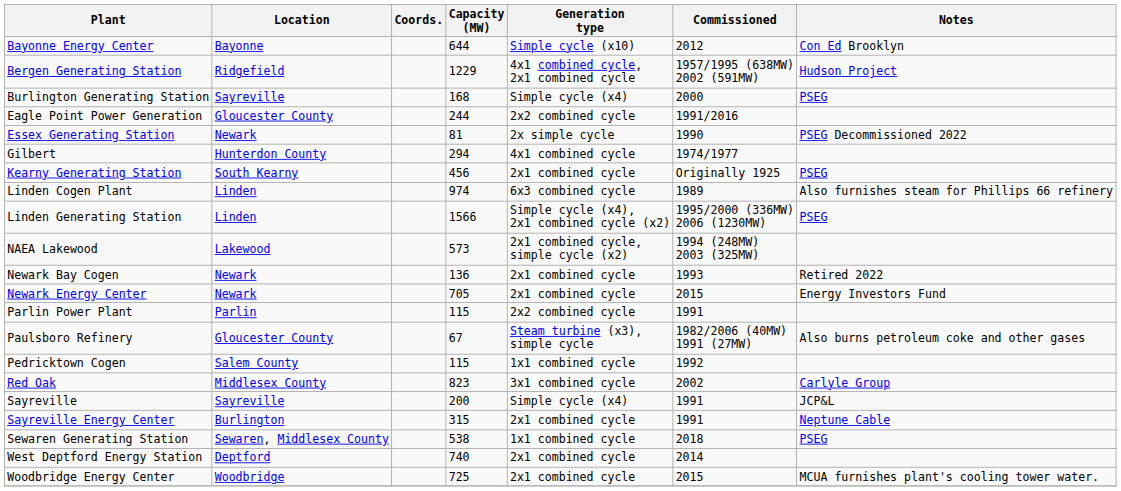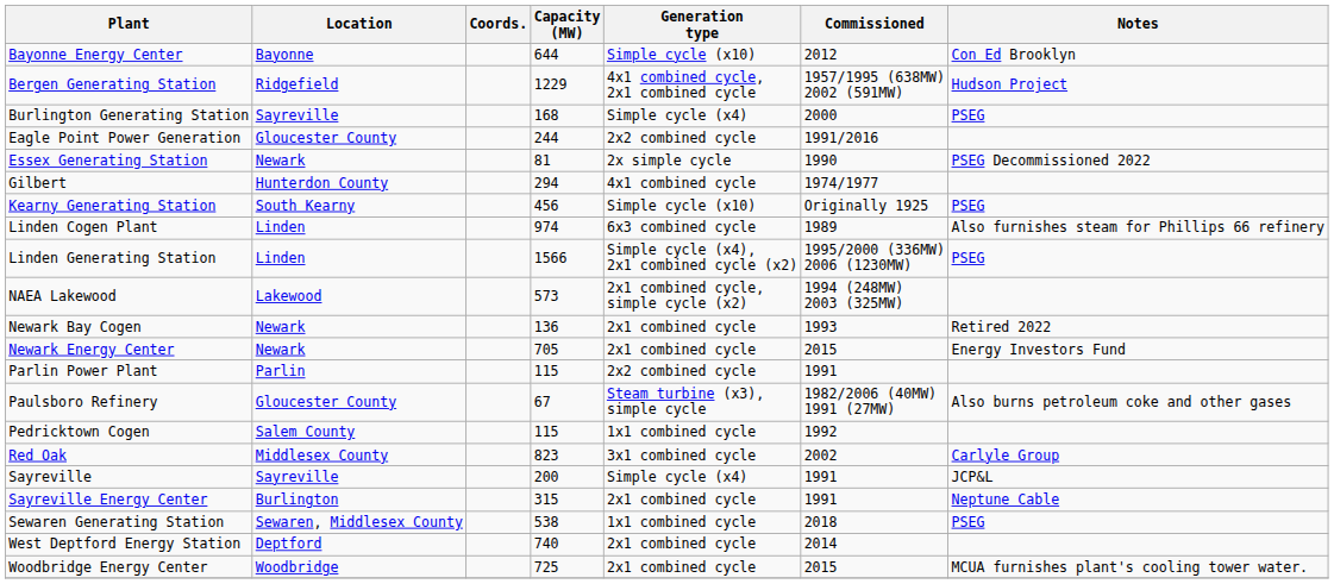 <table class="wikitable sortable">
 <tr>
 <th>Plant</th>
 <th>Location</th>
 <th>Coords.</th>
 <th>Capacity<br>(MW)</th>
 <th>Generation<br>type</th>
 <th>Commissioned</th>
 <th>Notes</th>
 </tr>
 <tr>
 <td><a href='#'>Bayonne Energy Center</a></td>
 <td><a href='#'>Bayonne</a></td>
 <td></td>
 <td>644</td>
 <td><a href='#'>Simple cycle</a> (x10)</td>
 <td>2012</td>
 <td><a href='#'>Con Ed</a> Brooklyn</td>
 </tr>
 <tr>
 <td><a href='#'>Bergen Generating Station</a></td>
 <td><a href='#'>Ridgefield</a></td>
 <td></td>
 <td>1229</td>
 <td>4x1 <a href='#'>combined cycle</a>,<br>2x1 combined cycle</td>
 <td>1957/1995 (638MW)<br>2002 (591MW)</td>
 <td><a href='#'>Hudson Project</a></td>
 </tr>
 <tr>
 <td>Burlington Generating Station</td>
 <td><a href='#'>Sayreville</a></td>
 <td></td>
 <td>168</td>
 <td>Simple cycle (x4)</td>
 <td>2000</td>
 <td><a href='#'>PSEG</a></td>
 </tr>
 <tr>
 <td>Eagle Point Power Generation</td>
 <td><a href='#'>Gloucester County</a></td>
 <td></td>
 <td>244</td>
 <td>2x2 combined cycle</td>
 <td>1991/2016</td>
 <td></td>
 </tr>
 <tr>
 <td><a href='#'>Essex Generating Station</a></td>
 <td><a href='#'>Newark</a></td>
 <td></td>
 <td>81</td>
 <td>2x simple cycle</td>
 <td>1990</td>
 <td><a href='#'>PSEG</a> Decommissioned 2022</td>
 </tr>
 <tr>
 <td>Gilbert</td>
 <td><a href='#'>Hunterdon County</a></td>
 <td></td>
 <td>294</td>
 <td>4x1 combined cycle</td>
 <td>1974/1977</td>
 <td></td>
 </tr>
 <tr>
 <td><a href='#'>Kearny Generating Station</a></td>
 <td><a href='#'>South Kearny</a></td>
 <td></td>
 <td>456</td>
-<td>2x1 combined cycle</td>
+<td>Simple cycle (x10)</td>
 <td>Originally 1925</td>
 <td><a href='#'>PSEG</a></td>
 </tr>
 <tr>
 <td>Linden Cogen Plant</td>
 <td><a href='#'>Linden</a></td>
 <td></td>
 <td>974</td>
 <td>6x3 combined cycle</td>
 <td>1989</td>
 <td>Also furnishes steam for Phillips 66 refinery</td>
 </tr>
 <tr>
 <td>Linden Generating Station</td>
 <td><a href='#'>Linden</a></td>
 <td></td>
 <td>1566</td>
 <td>Simple cycle (x4),<br>2x1 combined cycle (x2)</td>
 <td>1995/2000 (336MW)<br>2006 (1230MW)</td>
 <td><a href='#'>PSEG</a></td>
 </tr>
 <tr>
 <td>NAEA Lakewood</td>
 <td><a href='#'>Lakewood</a></td>
 <td></td>
 <td>573</td>
 <td>2x1 combined cycle,<br>simple cycle (x2)</td>
 <td>1994 (248MW)<br>2003 (325MW)</td>
 <td></td>
 </tr>
 <tr>
 <td>Newark Bay Cogen</td>
 <td><a href='#'>Newark</a></td>
 <td></td>
 <td>136</td>
 <td>2x1 combined cycle</td>
 <td>1993</td>
 <td>Retired 2022</td>
 </tr>
 <tr>
 <td><a href='#'>Newark Energy Center</a></td>
 <td><a href='#'>Newark</a></td>
 <td></td>
 <td>705</td>
 <td>2x1 combined cycle</td>
 <td>2015</td>
 <td>Energy Investors Fund</td>
 </tr>
 <tr>
 <td>Parlin Power Plant</td>
 <td><a href='#'>Parlin</a></td>
 <td></td>
 <td>115</td>
 <td>2x2 combined cycle</td>
 <td>1991</td>
 <td></td>
 </tr>
 <tr>
 <td>Paulsboro Refinery</td>
 <td><a href='#'>Gloucester County</a></td>
 <td></td>
 <td>67</td>
 <td><a href='#'>Steam turbine</a> (x3),<br>simple cycle</td>
 <td>1982/2006 (40MW)<br>1991 (27MW)</td>
 <td>Also burns petroleum coke and other gases</td>
 </tr>
 <tr>
 <td>Pedricktown Cogen</td>
 <td><a href='#'>Salem County</a></td>
 <td></td>
 <td>115</td>
 <td>1x1 combined cycle</td>
 <td>1992</td>
 <td></td>
 </tr>
 <tr>
 <td><a href='#'>Red Oak</a></td>
 <td><a href='#'>Middlesex County</a></td>
 <td></td>
 <td>823</td>
 <td>3x1 combined cycle</td>
 <td>2002</td>
 <td><a href='#'>Carlyle Group</a></td>
 </tr>
 <tr>
 <td>Sayreville</td>
 <td><a href='#'>Sayreville</a></td>
 <td></td>
 <td>200</td>
 <td>Simple cycle (x4)</td>
 <td>1991</td>
 <td>JCP&L</td>
 </tr>
 <tr>
 <td><a href='#'>Sayreville Energy Center</a></td>
 <td><a href='#'>Burlington</a></td>
 <td></td>
 <td>315</td>
 <td>2x1 combined cycle</td>
 <td>1991</td>
 <td><a href='#'>Neptune Cable</a></td>
 </tr>
 <tr>
 <td>Sewaren Generating Station</td>
 <td><a href='#'>Sewaren</a>, <a href='#'>Middlesex County</a></td>
 <td></td>
 <td>538</td>
 <td>1x1 combined cycle</td>
 <td>2018</td>
 <td><a href='#'>PSEG</a></td>
 </tr>
 <tr>
 <td>West Deptford Energy Station</td>
 <td><a href='#'>Deptford</a></td>
 <td></td>
 <td>740</td>
 <td>2x1 combined cycle</td>
 <td>2014</td>
 <td></td>
 </tr>
 <tr>
 <td>Woodbridge Energy Center</td>
 <td><a href='#'>Woodbridge</a></td>
 <td></td>
 <td>725</td>
 <td>2x1 combined cycle</td>
 <td>2015</td>
 <td>MCUA furnishes plant's cooling tower water.</td>
 </tr>
 <tr>
 </tr>
 </table>
